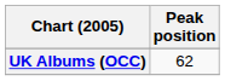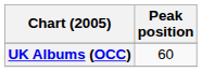 <table class="wikitable sortable plainrowheaders" style="text-align:center">
 <tr>
 <th scope="col">Chart (2005)</th>
 <th scope="col">Peak<br>position</th>
 </tr>
 <tr>
 </tr>
 <tr>
 </tr>
 <tr>
 </tr>
 <tr>
 </tr>
 <tr>
 </tr>
 <tr>
 </tr>
 <tr>
 </tr>
 <tr>
 </tr>
 <tr>
 </tr>
 <tr>
 </tr>
 <tr>
 <th scope="row"><a href='#'>UK Albums</a> (<a href='#'>OCC</a>)</th>
-<td align="center">62</td>
+<td align="center">60</td>
 </tr>
 <tr>
 </tr>
 </table>
